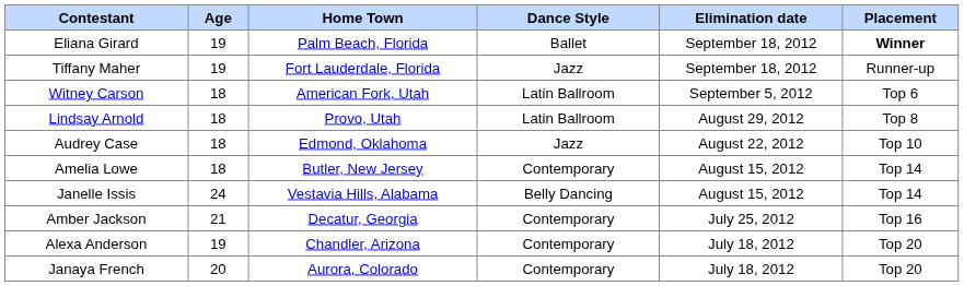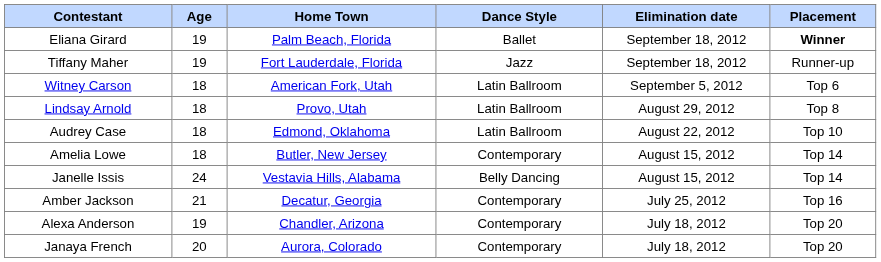 <table border="1" cellpadding="4" cellspacing="0" style="text-align:center; font-size:90%; border-collapse:collapse; width:75%;">
 <tr style="background:#C1D8FF;">
 <th style="width:12%;">Contestant</th>
 <th style="width:4%; text-align:center;">Age</th>
 <th style="width:15%;">Home Town</th>
 <th style="width:12%;">Dance Style</th>
 <th style="width:12%;">Elimination date</th>
 <th style="width:6%;">Placement</th>
 </tr>
 <tr>
 <td>Eliana Girard</td>
 <td>19</td>
 <td><a href='#'>Palm Beach, Florida</a></td>
 <td>Ballet</td>
 <td>September 18, 2012</td>
 <td><strong>Winner</strong></td>
 </tr>
 <tr>
 <td>Tiffany Maher</td>
 <td>19</td>
 <td><a href='#'>Fort Lauderdale, Florida</a></td>
 <td>Jazz</td>
 <td>September 18, 2012</td>
 <td>Runner-up</td>
 </tr>
 <tr>
 <td><a href='#'>Witney Carson</a></td>
 <td>18</td>
 <td><a href='#'>American Fork, Utah</a></td>
 <td>Latin Ballroom</td>
 <td>September 5, 2012</td>
 <td>Top 6</td>
 </tr>
 <tr>
 <td><a href='#'>Lindsay Arnold</a></td>
 <td>18</td>
 <td><a href='#'>Provo, Utah</a></td>
 <td>Latin Ballroom</td>
 <td>August 29, 2012</td>
 <td>Top 8</td>
 </tr>
 <tr>
 <td>Audrey Case</td>
 <td>18</td>
 <td><a href='#'>Edmond, Oklahoma</a></td>
-<td>Jazz</td>
+<td>Latin Ballroom</td>
 <td>August 22, 2012</td>
 <td>Top 10</td>
 </tr>
 <tr>
 <td>Amelia Lowe</td>
 <td>18</td>
 <td><a href='#'>Butler, New Jersey</a></td>
 <td>Contemporary</td>
 <td>August 15, 2012</td>
 <td>Top 14</td>
 </tr>
 <tr>
 <td>Janelle Issis</td>
 <td>24</td>
 <td><a href='#'>Vestavia Hills, Alabama</a></td>
 <td>Belly Dancing</td>
 <td>August 15, 2012</td>
 <td>Top 14</td>
 </tr>
 <tr>
 <td>Amber Jackson</td>
 <td>21</td>
 <td><a href='#'>Decatur, Georgia</a></td>
 <td>Contemporary</td>
 <td>July 25, 2012</td>
 <td>Top 16</td>
 </tr>
 <tr>
 <td>Alexa Anderson</td>
 <td>19</td>
 <td><a href='#'>Chandler, Arizona</a></td>
 <td>Contemporary</td>
 <td>July 18, 2012</td>
 <td>Top 20</td>
 </tr>
 <tr>
 <td>Janaya French</td>
 <td>20</td>
 <td><a href='#'>Aurora, Colorado</a></td>
 <td>Contemporary</td>
 <td>July 18, 2012</td>
 <td>Top 20</td>
 </tr>
 </table>
